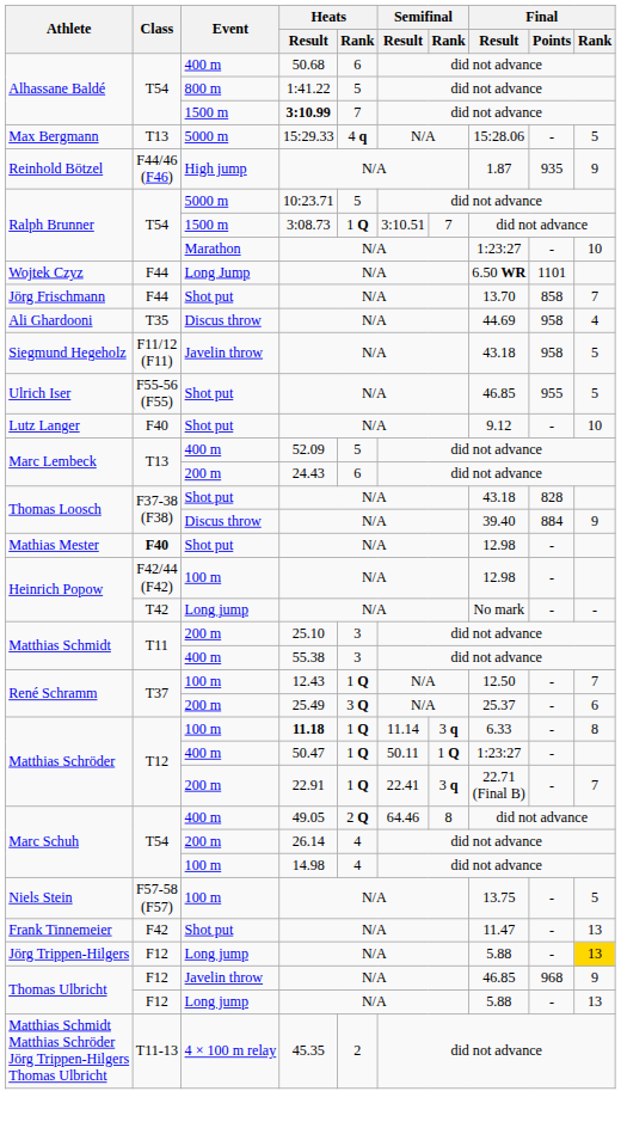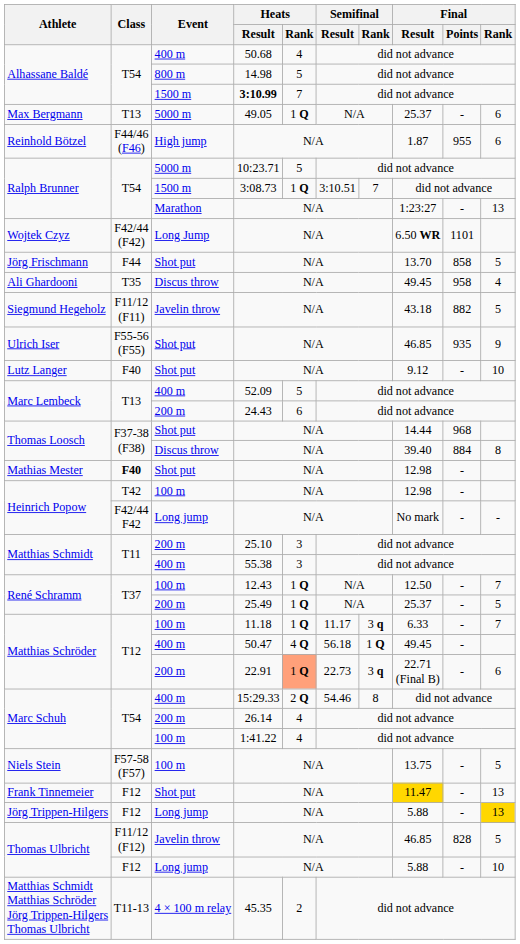 <table class=wikitable style="font-size:90%">
 <tr>
 <th rowspan="2">Athlete</th>
 <th rowspan="2">Class</th>
 <th rowspan="2">Event</th>
 <th colspan="2">Heats</th>
 <th colspan="2">Semifinal</th>
 <th colspan="3">Final</th>
 </tr>
 <tr>
 <th>Result</th>
 <th>Rank</th>
 <th>Result</th>
 <th>Rank</th>
 <th>Result</th>
 <th>Points</th>
 <th>Rank</th>
 </tr>
 <tr>
 <td rowspan="3"><a href='#'>Alhassane Baldé</a></td>
 <td rowspan="3" style="text-align:center;">T54</td>
 <td><a href='#'>400 m</a></td>
 <td style="text-align:center;">50.68</td>
-<td style="text-align:center;">6</td>
+<td style="text-align:center;">4</td>
 <td style="text-align:center;" colspan="5">did not advance</td>
 </tr>
 <tr>
 <td><a href='#'>800 m</a></td>
-<td style="text-align:center;">1:41.22</td>
+<td style="text-align:center;">14.98</td>
 <td style="text-align:center;">5</td>
 <td style="text-align:center;" colspan="5">did not advance</td>
 </tr>
 <tr>
 <td><a href='#'>1500 m</a></td>
 <td style="text-align:center;"><strong>3:10.99</strong></td>
 <td style="text-align:center;">7</td>
 <td style="text-align:center;" colspan="5">did not advance</td>
 </tr>
 <tr>
 <td><a href='#'>Max Bergmann</a></td>
 <td style="text-align:center;">T13</td>
 <td><a href='#'>5000 m</a></td>
-<td style="text-align:center;">15:29.33</td>
-<td style="text-align:center;">4 <strong>q</strong></td>
+<td style="text-align:center;">49.05</td>
+<td style="text-align:center;">1 <strong>Q</strong></td>
 <td style="text-align:center;" colspan="2">N/A</td>
-<td style="text-align:center;">15:28.06</td>
+<td style="text-align:center;">25.37</td>
 <td style="text-align:center;">-</td>
-<td style="text-align:center;">5</td>
+<td style="text-align:center;">6</td>
 </tr>
 <tr>
 <td><a href='#'>Reinhold Bötzel</a></td>
 <td style="text-align:center;">F44/46<br>(<a href='#'>F46</a>)</td>
 <td><a href='#'>High jump</a></td>
 <td style="text-align:center;" colspan="4">N/A</td>
 <td style="text-align:center;">1.87</td>
-<td style="text-align:center;">935</td>
-<td style="text-align:center;">9</td>
+<td style="text-align:center;">955</td>
+<td style="text-align:center;">6</td>
 </tr>
 <tr>
 <td rowspan="3"><a href='#'>Ralph Brunner</a></td>
 <td rowspan="3" style="text-align:center;">T54</td>
 <td><a href='#'>5000 m</a></td>
 <td style="text-align:center;">10:23.71</td>
 <td style="text-align:center;">5</td>
 <td style="text-align:center;" colspan="5">did not advance</td>
 </tr>
 <tr>
 <td><a href='#'>1500 m</a></td>
 <td style="text-align:center;">3:08.73</td>
 <td style="text-align:center;">1 <strong>Q</strong></td>
 <td style="text-align:center;">3:10.51</td>
 <td style="text-align:center;">7</td>
 <td style="text-align:center;" colspan="3">did not advance</td>
 </tr>
 <tr>
 <td><a href='#'>Marathon</a></td>
 <td style="text-align:center;" colspan="4">N/A</td>
 <td style="text-align:center;">1:23:27</td>
 <td style="text-align:center;">-</td>
-<td style="text-align:center;">10</td>
+<td style="text-align:center;">13</td>
 </tr>
 <tr>
 <td><a href='#'>Wojtek Czyz</a></td>
-<td style="text-align:center;">F44</td>
+<td style="text-align:center;">F42/44<br>(F42)</td>
 <td><a href='#'>Long Jump</a></td>
 <td style="text-align:center;" colspan="4">N/A</td>
 <td style="text-align:center;">6.50 <strong>WR</strong></td>
 <td style="text-align:center;">1101</td>
 <td style="text-align:center;"></td>
 </tr>
 <tr>
 <td><a href='#'>Jörg Frischmann</a></td>
 <td style="text-align:center;">F44</td>
 <td><a href='#'>Shot put</a></td>
 <td style="text-align:center;" colspan="4">N/A</td>
 <td style="text-align:center;">13.70</td>
 <td style="text-align:center;">858</td>
-<td style="text-align:center;">7</td>
+<td style="text-align:center;">5</td>
 </tr>
 <tr>
 <td><a href='#'>Ali Ghardooni</a></td>
 <td style="text-align:center;">T35</td>
 <td><a href='#'>Discus throw</a></td>
 <td style="text-align:center;" colspan="4">N/A</td>
-<td style="text-align:center;">44.69</td>
+<td style="text-align:center;">49.45</td>
 <td style="text-align:center;">958</td>
 <td style="text-align:center;">4</td>
 </tr>
 <tr>
 <td><a href='#'>Siegmund Hegeholz</a></td>
 <td style="text-align:center;">F11/12<br>(F11)</td>
 <td><a href='#'>Javelin throw</a></td>
 <td style="text-align:center;" colspan="4">N/A</td>
 <td style="text-align:center;">43.18</td>
-<td style="text-align:center;">958</td>
+<td style="text-align:center;">882</td>
 <td style="text-align:center;">5</td>
 </tr>
 <tr>
 <td><a href='#'>Ulrich Iser</a></td>
 <td style="text-align:center;">F55-56<br>(F55)</td>
 <td><a href='#'>Shot put</a></td>
 <td style="text-align:center;" colspan="4">N/A</td>
 <td style="text-align:center;">46.85</td>
-<td style="text-align:center;">955</td>
-<td style="text-align:center;">5</td>
+<td style="text-align:center;">935</td>
+<td style="text-align:center;">9</td>
 </tr>
 <tr>
 <td><a href='#'>Lutz Langer</a></td>
 <td style="text-align:center;">F40</td>
 <td><a href='#'>Shot put</a></td>
 <td style="text-align:center;" colspan="4">N/A</td>
 <td style="text-align:center;">9.12</td>
 <td style="text-align:center;">-</td>
 <td style="text-align:center;">10</td>
 </tr>
 <tr>
 <td rowspan="2"><a href='#'>Marc Lembeck</a></td>
 <td rowspan="2" style="text-align:center;">T13</td>
 <td><a href='#'>400 m</a></td>
 <td style="text-align:center;">52.09</td>
 <td style="text-align:center;">5</td>
 <td style="text-align:center;" colspan="5">did not advance</td>
 </tr>
 <tr>
 <td><a href='#'>200 m</a></td>
 <td style="text-align:center;">24.43</td>
 <td style="text-align:center;">6</td>
 <td style="text-align:center;" colspan="5">did not advance</td>
 </tr>
 <tr>
 <td rowspan="2"><a href='#'>Thomas Loosch</a></td>
 <td rowspan="2" style="text-align:center;">F37-38<br>(F38)</td>
 <td><a href='#'>Shot put</a></td>
 <td style="text-align:center;" colspan="4">N/A</td>
-<td style="text-align:center;">43.18</td>
-<td style="text-align:center;">828</td>
+<td style="text-align:center;">14.44</td>
+<td style="text-align:center;">968</td>
 <td style="text-align:center;"></td>
 </tr>
 <tr>
 <td><a href='#'>Discus throw</a></td>
 <td style="text-align:center;" colspan="4">N/A</td>
 <td style="text-align:center;">39.40</td>
 <td style="text-align:center;">884</td>
-<td style="text-align:center;">9</td>
+<td style="text-align:center;">8</td>
 </tr>
 <tr>
 <td><a href='#'>Mathias Mester</a></td>
 <td style="text-align:center;"><strong>F40</strong></td>
 <td><a href='#'>Shot put</a></td>
 <td style="text-align:center;" colspan="4">N/A</td>
 <td style="text-align:center;">12.98</td>
 <td style="text-align:center;">-</td>
 <td style="text-align:center;"></td>
 </tr>
 <tr>
 <td rowspan="2"><a href='#'>Heinrich Popow</a></td>
-<td style="text-align:center;">F42/44<br>(F42)</td>
+<td style="text-align:center;">T42</td>
 <td><a href='#'>100 m</a></td>
 <td style="text-align:center;" colspan="4">N/A</td>
 <td style="text-align:center;">12.98</td>
 <td style="text-align:center;">-</td>
 <td style="text-align:center;"></td>
 </tr>
 <tr>
-<td style="text-align:center;">T42</td>
+<td style="text-align:center;">F42/44<br>F42</td>
 <td><a href='#'>Long jump</a></td>
 <td style="text-align:center;" colspan="4">N/A</td>
 <td style="text-align:center;">No mark</td>
 <td style="text-align:center;">-</td>
 <td style="text-align:center;">-</td>
 </tr>
 <tr>
 <td rowspan="2"><a href='#'>Matthias Schmidt</a></td>
 <td rowspan="2" style="text-align:center;">T11</td>
 <td><a href='#'>200 m</a></td>
 <td style="text-align:center;">25.10</td>
 <td style="text-align:center;">3</td>
 <td style="text-align:center;" colspan="5">did not advance</td>
 </tr>
 <tr>
 <td><a href='#'>400 m</a></td>
 <td style="text-align:center;">55.38</td>
 <td style="text-align:center;">3</td>
 <td style="text-align:center;" colspan="5">did not advance</td>
 </tr>
 <tr>
 <td rowspan="2"><a href='#'>René Schramm</a></td>
 <td rowspan="2" style="text-align:center;">T37</td>
 <td><a href='#'>100 m</a></td>
 <td style="text-align:center;">12.43</td>
 <td style="text-align:center;">1 <strong>Q</strong></td>
 <td style="text-align:center;" colspan="2">N/A</td>
 <td style="text-align:center;">12.50</td>
 <td style="text-align:center;">-</td>
 <td style="text-align:center;">7</td>
 </tr>
 <tr>
 <td><a href='#'>200 m</a></td>
 <td style="text-align:center;">25.49</td>
-<td style="text-align:center;">3 <strong>Q</strong></td>
+<td style="text-align:center;">1 <strong>Q</strong></td>
 <td style="text-align:center;" colspan="2">N/A</td>
 <td style="text-align:center;">25.37</td>
 <td style="text-align:center;">-</td>
-<td style="text-align:center;">6</td>
+<td style="text-align:center;">5</td>
 </tr>
 <tr>
 <td rowspan="3"><a href='#'>Matthias Schröder</a></td>
 <td rowspan="3" style="text-align:center;">T12</td>
 <td><a href='#'>100 m</a></td>
-<td style="text-align:center;"><strong>11.18</strong></td>
+<td style="text-align:center;">11.18</td>
 <td style="text-align:center;">1 <strong>Q</strong></td>
-<td style="text-align:center;">11.14</td>
+<td style="text-align:center;">11.17</td>
 <td style="text-align:center;">3 <strong>q</strong></td>
 <td style="text-align:center;">6.33</td>
 <td style="text-align:center;">-</td>
-<td style="text-align:center;">8</td>
+<td style="text-align:center;">7</td>
 </tr>
 <tr>
 <td><a href='#'>400 m</a></td>
 <td style="text-align:center;">50.47</td>
+<td style="text-align:center;">4 <strong>Q</strong></td>
+<td style="text-align:center;">56.18</td>
 <td style="text-align:center;">1 <strong>Q</strong></td>
-<td style="text-align:center;">50.11</td>
-<td style="text-align:center;">1 <strong>Q</strong></td>
-<td style="text-align:center;">1:23:27</td>
+<td style="text-align:center;">49.45</td>
 <td style="text-align:center;">-</td>
 <td style="text-align:center;"></td>
 </tr>
 <tr>
 <td><a href='#'>200 m</a></td>
 <td style="text-align:center;">22.91</td>
-<td style="text-align:center;">1 <strong>Q</strong></td>
-<td style="text-align:center;">22.41</td>
+<td style="background: lightsalmon; text-align:center;">1 <strong>Q</strong></td>
+<td style="text-align:center;">22.73</td>
 <td style="text-align:center;">3 <strong>q</strong></td>
 <td style="text-align:center;">22.71<br>(Final B)</td>
 <td style="text-align:center;">-</td>
-<td style="text-align:center;">7</td>
+<td style="text-align:center;">6</td>
 </tr>
 <tr>
 <td rowspan="3"><a href='#'>Marc Schuh</a></td>
 <td rowspan="3" style="text-align:center;">T54</td>
 <td><a href='#'>400 m</a></td>
-<td style="text-align:center;">49.05</td>
+<td style="text-align:center;">15:29.33</td>
 <td style="text-align:center;">2 <strong>Q</strong></td>
-<td style="text-align:center;">64.46</td>
+<td style="text-align:center;">54.46</td>
 <td style="text-align:center;">8</td>
 <td style="text-align:center;" colspan="3">did not advance</td>
 </tr>
 <tr>
 <td><a href='#'>200 m</a></td>
 <td style="text-align:center;">26.14</td>
 <td style="text-align:center;">4</td>
 <td style="text-align:center;" colspan="5">did not advance</td>
 </tr>
 <tr>
 <td><a href='#'>100 m</a></td>
-<td style="text-align:center;">14.98</td>
+<td style="text-align:center;">1:41.22</td>
 <td style="text-align:center;">4</td>
 <td style="text-align:center;" colspan="5">did not advance</td>
 </tr>
 <tr>
 <td><a href='#'>Niels Stein</a></td>
 <td style="text-align:center;">F57-58<br>(F57)</td>
 <td><a href='#'>100 m</a></td>
 <td style="text-align:center;" colspan="4">N/A</td>
 <td style="text-align:center;">13.75</td>
 <td style="text-align:center;">-</td>
 <td style="text-align:center;">5</td>
 </tr>
 <tr>
 <td><a href='#'>Frank Tinnemeier</a></td>
-<td style="text-align:center;">F42</td>
+<td style="text-align:center;">F12</td>
 <td><a href='#'>Shot put</a></td>
 <td style="text-align:center;" colspan="4">N/A</td>
-<td style="text-align:center;">11.47</td>
+<td style="background: gold; text-align:center;">11.47</td>
 <td style="text-align:center;">-</td>
 <td style="text-align:center;">13</td>
 </tr>
 <tr>
 <td><a href='#'>Jörg Trippen-Hilgers</a></td>
 <td style="text-align:center;">F12</td>
 <td><a href='#'>Long jump</a></td>
 <td style="text-align:center;" colspan="4">N/A</td>
 <td style="text-align:center;">5.88</td>
 <td style="text-align:center;">-</td>
 <td style="background: gold; text-align:center;">13</td>
 </tr>
 <tr>
 <td rowspan="2"><a href='#'>Thomas Ulbricht</a></td>
-<td style="text-align:center;">F12</td>
+<td style="text-align:center;">F11/12<br>(F12)</td>
 <td><a href='#'>Javelin throw</a></td>
 <td style="text-align:center;" colspan="4">N/A</td>
 <td style="text-align:center;">46.85</td>
-<td style="text-align:center;">968</td>
-<td style="text-align:center;">9</td>
+<td style="text-align:center;">828</td>
+<td style="text-align:center;">5</td>
 </tr>
 <tr>
 <td style="text-align:center;">F12</td>
 <td><a href='#'>Long jump</a></td>
 <td style="text-align:center;" colspan="4">N/A</td>
 <td style="text-align:center;">5.88</td>
 <td style="text-align:center;">-</td>
-<td style="text-align:center;">13</td>
+<td style="text-align:center;">10</td>
 </tr>
 <tr>
 <td><a href='#'>Matthias Schmidt</a><br><a href='#'>Matthias Schröder</a><br><a href='#'>Jörg Trippen-Hilgers</a><br><a href='#'>Thomas Ulbricht</a></td>
 <td style="text-align:center;">T11-13</td>
 <td><a href='#'>4 × 100 m relay</a></td>
 <td style="text-align:center;">45.35</td>
 <td style="text-align:center;">2</td>
 <td style="text-align:center;" colspan="5">did not advance</td>
 </tr>
 </table>
